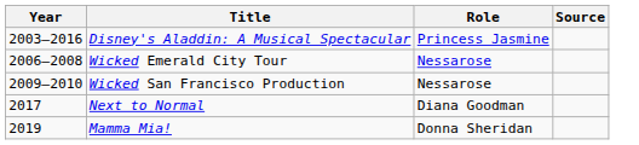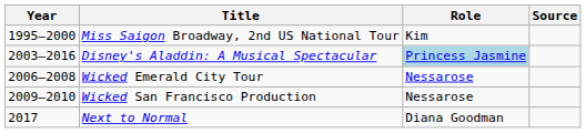 <table class="wikitable">
 <tr>
 <th>Year</th>
 <th>Title</th>
 <th>Role</th>
 <th>Source</th>
 </tr>
 <tr>
+<td>1995–2000</td>
+<td><em><a href='#'>Miss Saigon</a></em> Broadway, 2nd US National Tour</td>
+<td>Kim</td>
+<td></td>
+</tr>
+<tr>
 <td>2003–2016</td>
 <td><em><a href='#'>Disney's Aladdin: A Musical Spectacular</a></em></td>
-<td><a href='#'>Princess Jasmine</a></td>
+<td style="background: lightblue;"><a href='#'>Princess Jasmine</a></td>
 <td></td>
 </tr>
 <tr>
 <td>2006–2008</td>
 <td><a href='#'><em>Wicked</em></a> Emerald City Tour</td>
 <td><a href='#'>Nessarose</a></td>
 <td></td>
 </tr>
 <tr>
 <td>2009–2010</td>
 <td><a href='#'><em>Wicked</em></a> San Francisco Production</td>
 <td>Nessarose</td>
 <td></td>
 </tr>
 <tr>
 <td>2017</td>
 <td><em><a href='#'>Next to Normal</a></em></td>
 <td>Diana Goodman</td>
 <td></td>
 </tr>
-<tr>
-<td>2019</td>
-<td><em><a href='#'>Mamma Mia!</a></em></td>
-<td>Donna Sheridan</td>
-<td></td>
-</tr>
 </table>
